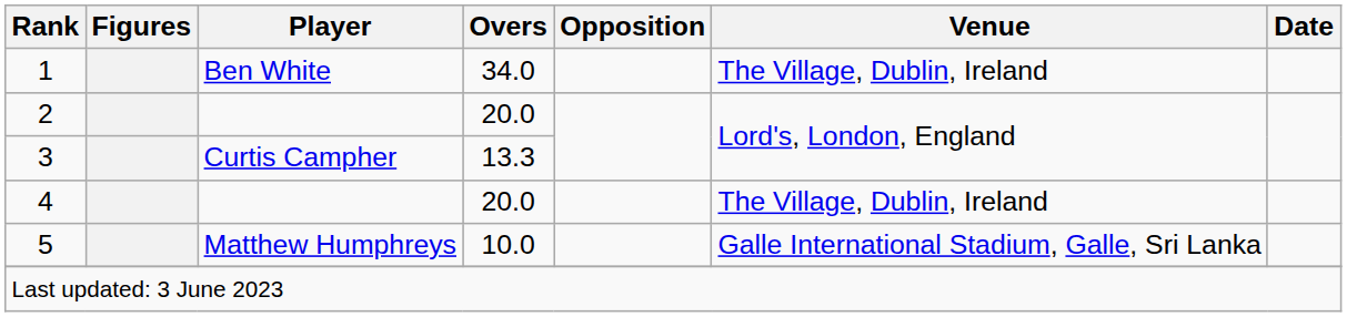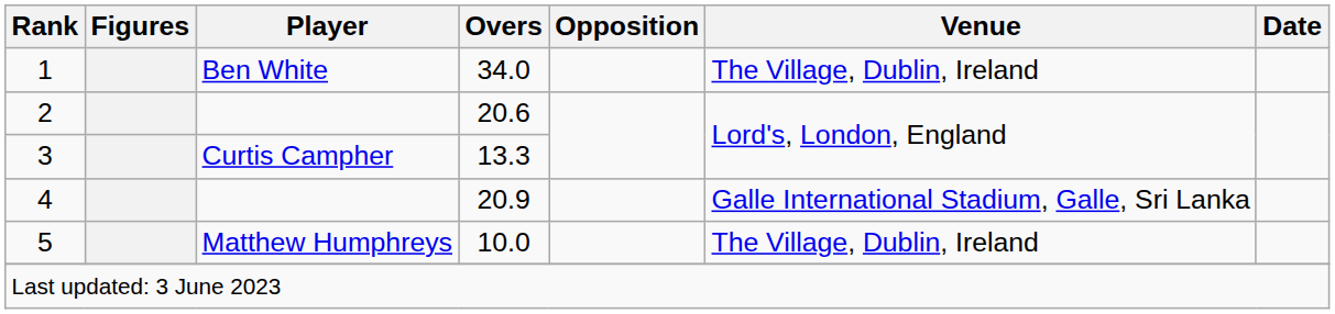 <table class="wikitable plainrowheaders sortable">
 <tr>
 <th scope=col>Rank</th>
 <th scope=col>Figures</th>
 <th scope=col>Player</th>
 <th scope=col>Overs</th>
 <th scope=col>Opposition</th>
 <th scope=col>Venue</th>
 <th scope=col>Date</th>
 </tr>
 <tr>
 <td align=center>1</td>
 <th scope=row style=text-align:center;></th>
 <td><a href='#'>Ben White</a></td>
 <td align=center>34.0</td>
 <td></td>
 <td><a href='#'>The Village</a>, <a href='#'>Dublin</a>, Ireland</td>
 <td></td>
 </tr>
 <tr>
 <td align=center>2</td>
 <th scope=row style=text-align:center;></th>
 <td></td>
-<td align=center>20.0</td>
+<td align=center>20.6</td>
 <td rowspan=2></td>
 <td rowspan=2><a href='#'>Lord's</a>, <a href='#'>London</a>, England</td>
 <td rowspan=2></td>
 </tr>
 <tr>
 <td align=center>3</td>
 <th scope=row style=text-align:center;></th>
 <td><a href='#'>Curtis Campher</a></td>
 <td align=center>13.3</td>
 </tr>
 <tr>
 <td align=center>4</td>
 <th scope=row style=text-align:center;></th>
 <td></td>
-<td align=center>20.0</td>
+<td align=center>20.9</td>
 <td></td>
-<td><a href='#'>The Village</a>, <a href='#'>Dublin</a>, Ireland</td>
+<td><a href='#'>Galle International Stadium</a>, <a href='#'>Galle</a>, Sri Lanka</td>
 <td></td>
 </tr>
 <tr>
 <td align=center>5</td>
 <th scope=row style=text-align:center;></th>
 <td><a href='#'>Matthew Humphreys</a></td>
 <td align=center>10.0</td>
 <td></td>
-<td><a href='#'>Galle International Stadium</a>, <a href='#'>Galle</a>, Sri Lanka</td>
+<td><a href='#'>The Village</a>, <a href='#'>Dublin</a>, Ireland</td>
 <td></td>
 </tr>
 <tr>
 </tr>
 <tr class=sortbottom>
 <td colspan=7><small>Last updated: 3 June 2023</small></td>
 </tr>
 </table>
